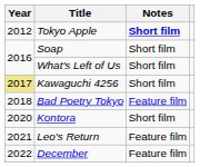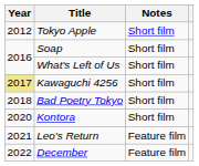 <table class="wikitable">
 <tr>
 <th>Year</th>
 <th>Title</th>
 <th>Notes</th>
 <th></th>
 </tr>
 <tr>
 <td>2012</td>
 <td><em>Tokyo Apple</em></td>
-<td><strong><a href='#'>Short film</a></strong></td>
+<td><a href='#'>Short film</a></td>
 <td></td>
 </tr>
 <tr>
 <td rowspan="2">2016</td>
 <td><em>Soap</em></td>
 <td>Short film</td>
 <td></td>
 </tr>
 <tr>
 <td><em>What's Left of Us</em></td>
 <td>Short film</td>
 <td></td>
 </tr>
 <tr>
 <td style="background: khaki;">2017</td>
 <td><em>Kawaguchi 4256</em></td>
 <td>Short film</td>
 <td></td>
 </tr>
 <tr>
 <td>2018</td>
 <td><em><a href='#'>Bad Poetry Tokyo</a></em></td>
-<td><a href='#'>Feature film</a></td>
+<td>Short film</td>
 <td></td>
 </tr>
 <tr>
 <td>2020</td>
 <td><em><a href='#'>Kontora</a></em></td>
 <td>Short film</td>
 <td></td>
 </tr>
 <tr>
 <td>2021</td>
 <td><em>Leo's Return</em></td>
 <td>Feature film</td>
 <td></td>
 </tr>
 <tr>
 <td>2022</td>
 <td><em><a href='#'>December</a></em></td>
 <td>Feature film</td>
 <td></td>
 </tr>
 </table>
